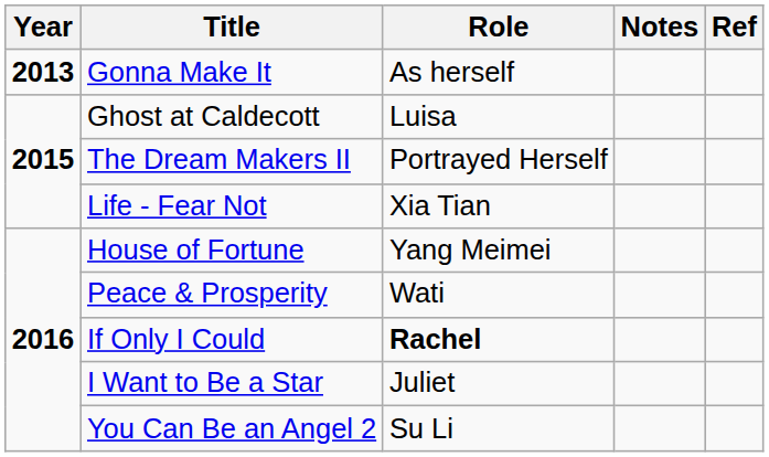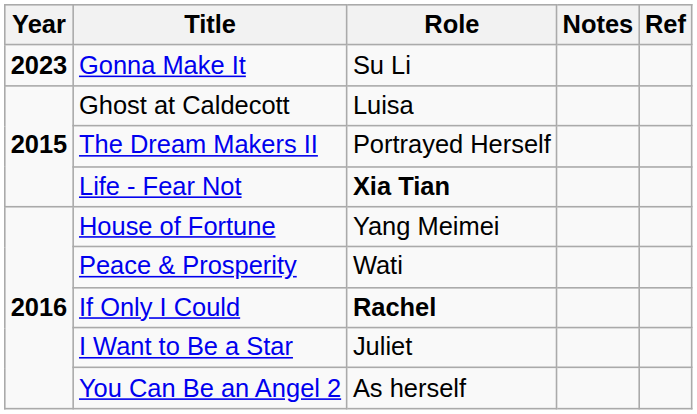 <table class="wikitable">
 <tr>
 <th>Year</th>
 <th>Title</th>
 <th>Role</th>
 <th>Notes</th>
 <th>Ref</th>
 </tr>
 <tr>
-<td><strong>2013</strong></td>
+<td><strong>2023</strong></td>
 <td><a href='#'>Gonna Make It</a></td>
-<td>As herself</td>
+<td>Su Li</td>
 <td></td>
 <td></td>
 </tr>
 <tr>
 <td rowspan="3"><strong>2015</strong></td>
 <td>Ghost at Caldecott</td>
 <td>Luisa</td>
 <td></td>
 <td></td>
 </tr>
 <tr>
 <td><a href='#'>The Dream Makers II</a></td>
 <td>Portrayed Herself</td>
 <td></td>
 <td></td>
 </tr>
 <tr>
 <td><a href='#'>Life - Fear Not</a></td>
-<td>Xia Tian</td>
+<td><strong>Xia Tian</strong></td>
 <td></td>
 <td></td>
 </tr>
 <tr>
 <td rowspan = 5><strong>2016</strong></td>
 <td><a href='#'>House of Fortune</a></td>
 <td>Yang Meimei</td>
 <td></td>
 <td></td>
 </tr>
 <tr>
 <td><a href='#'>Peace & Prosperity</a></td>
 <td>Wati</td>
 <td></td>
 <td></td>
 </tr>
 <tr>
 <td><a href='#'>If Only I Could</a></td>
 <td><strong>Rachel</strong></td>
 <td></td>
 <td></td>
 </tr>
 <tr>
 <td><a href='#'>I Want to Be a Star</a></td>
 <td>Juliet</td>
 <td></td>
 <td></td>
 </tr>
 <tr>
 <td><a href='#'>You Can Be an Angel 2</a></td>
-<td>Su Li</td>
+<td>As herself</td>
 <td></td>
 <td></td>
 </tr>
 </table>
